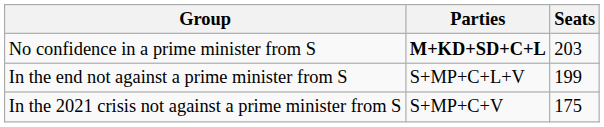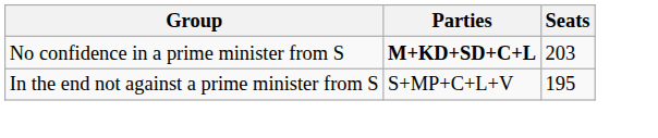 <table class="wikitable">
 <tr>
 <th>Group</th>
 <th>Parties</th>
 <th>Seats</th>
 </tr>
 <tr>
 <td>No confidence in a prime minister from S</td>
 <td><strong>M+KD+SD+C+L</strong></td>
 <td>203</td>
 </tr>
 <tr>
 <td>In the end not against a prime minister from S</td>
 <td>S+MP+C+L+V</td>
-<td>199</td>
-</tr>
-<tr>
-<td>In the 2021 crisis not against a prime minister from S</td>
-<td>S+MP+C+V</td>
-<td>175</td>
+<td>195</td>
 </tr>
 </table>
